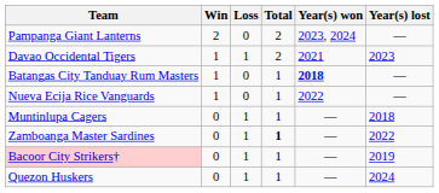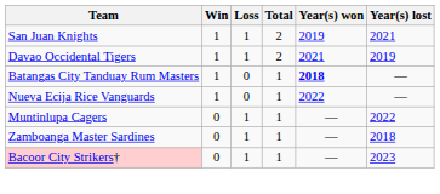 <table class="wikitable sortable" style="text-align:center;">
 <tr>
 <th>Team</th>
 <th>Win</th>
 <th>Loss</th>
 <th>Total</th>
 <th>Year(s) won</th>
 <th>Year(s) lost</th>
 </tr>
 <tr>
-<td align=left><a href='#'>Pampanga Giant Lanterns</a></td>
+<td align=left><a href='#'>San Juan Knights</a></td>
+<td>1</td>
+<td>1</td>
 <td>2</td>
-<td>0</td>
-<td>2</td>
-<td align=left><a href='#'>2023</a>, <a href='#'>2024</a></td>
-<td align=center>—</td>
+<td align=left><a href='#'>2019</a></td>
+<td align=left><a href='#'>2021</a></td>
 </tr>
 <tr>
 <td align=left><a href='#'>Davao Occidental Tigers</a></td>
 <td>1</td>
 <td>1</td>
 <td>2</td>
 <td align=left><a href='#'>2021</a></td>
-<td align=left><a href='#'>2023</a></td>
+<td align=left><a href='#'>2019</a></td>
 </tr>
 <tr>
 <td align=left><a href='#'>Batangas City Tanduay Rum Masters</a></td>
 <td>1</td>
 <td>0</td>
 <td>1</td>
 <td align=left><strong><a href='#'>2018</a></strong></td>
 <td align=center>—</td>
 </tr>
 <tr>
 <td align=left><a href='#'>Nueva Ecija Rice Vanguards</a></td>
 <td>1</td>
 <td>0</td>
 <td>1</td>
 <td align=left><a href='#'>2022</a></td>
 <td align=center>—</td>
 </tr>
 <tr>
 <td align=left><a href='#'>Muntinlupa Cagers</a></td>
 <td>0</td>
 <td>1</td>
 <td>1</td>
 <td align=center>—</td>
-<td align=left><a href='#'>2018</a></td>
+<td align=left><a href='#'>2022</a></td>
 </tr>
 <tr>
 <td align=left><a href='#'>Zamboanga Master Sardines</a></td>
 <td>0</td>
 <td>1</td>
-<td><strong>1</strong></td>
+<td>1</td>
 <td align=center>—</td>
-<td align=left><a href='#'>2022</a></td>
+<td align=left><a href='#'>2018</a></td>
 </tr>
 <tr>
 <td align=left bgcolor="FFCFCF"><a href='#'>Bacoor City Strikers</a>†</td>
 <td>0</td>
 <td>1</td>
 <td>1</td>
 <td align=center>—</td>
-<td align=left><a href='#'>2019</a></td>
-</tr>
-<tr>
-<td align=left><a href='#'>Quezon Huskers</a></td>
-<td>0</td>
-<td>1</td>
-<td>1</td>
-<td align=center>—</td>
-<td align=left><a href='#'>2024</a></td>
+<td align=left><a href='#'>2023</a></td>
 </tr>
 </table>
